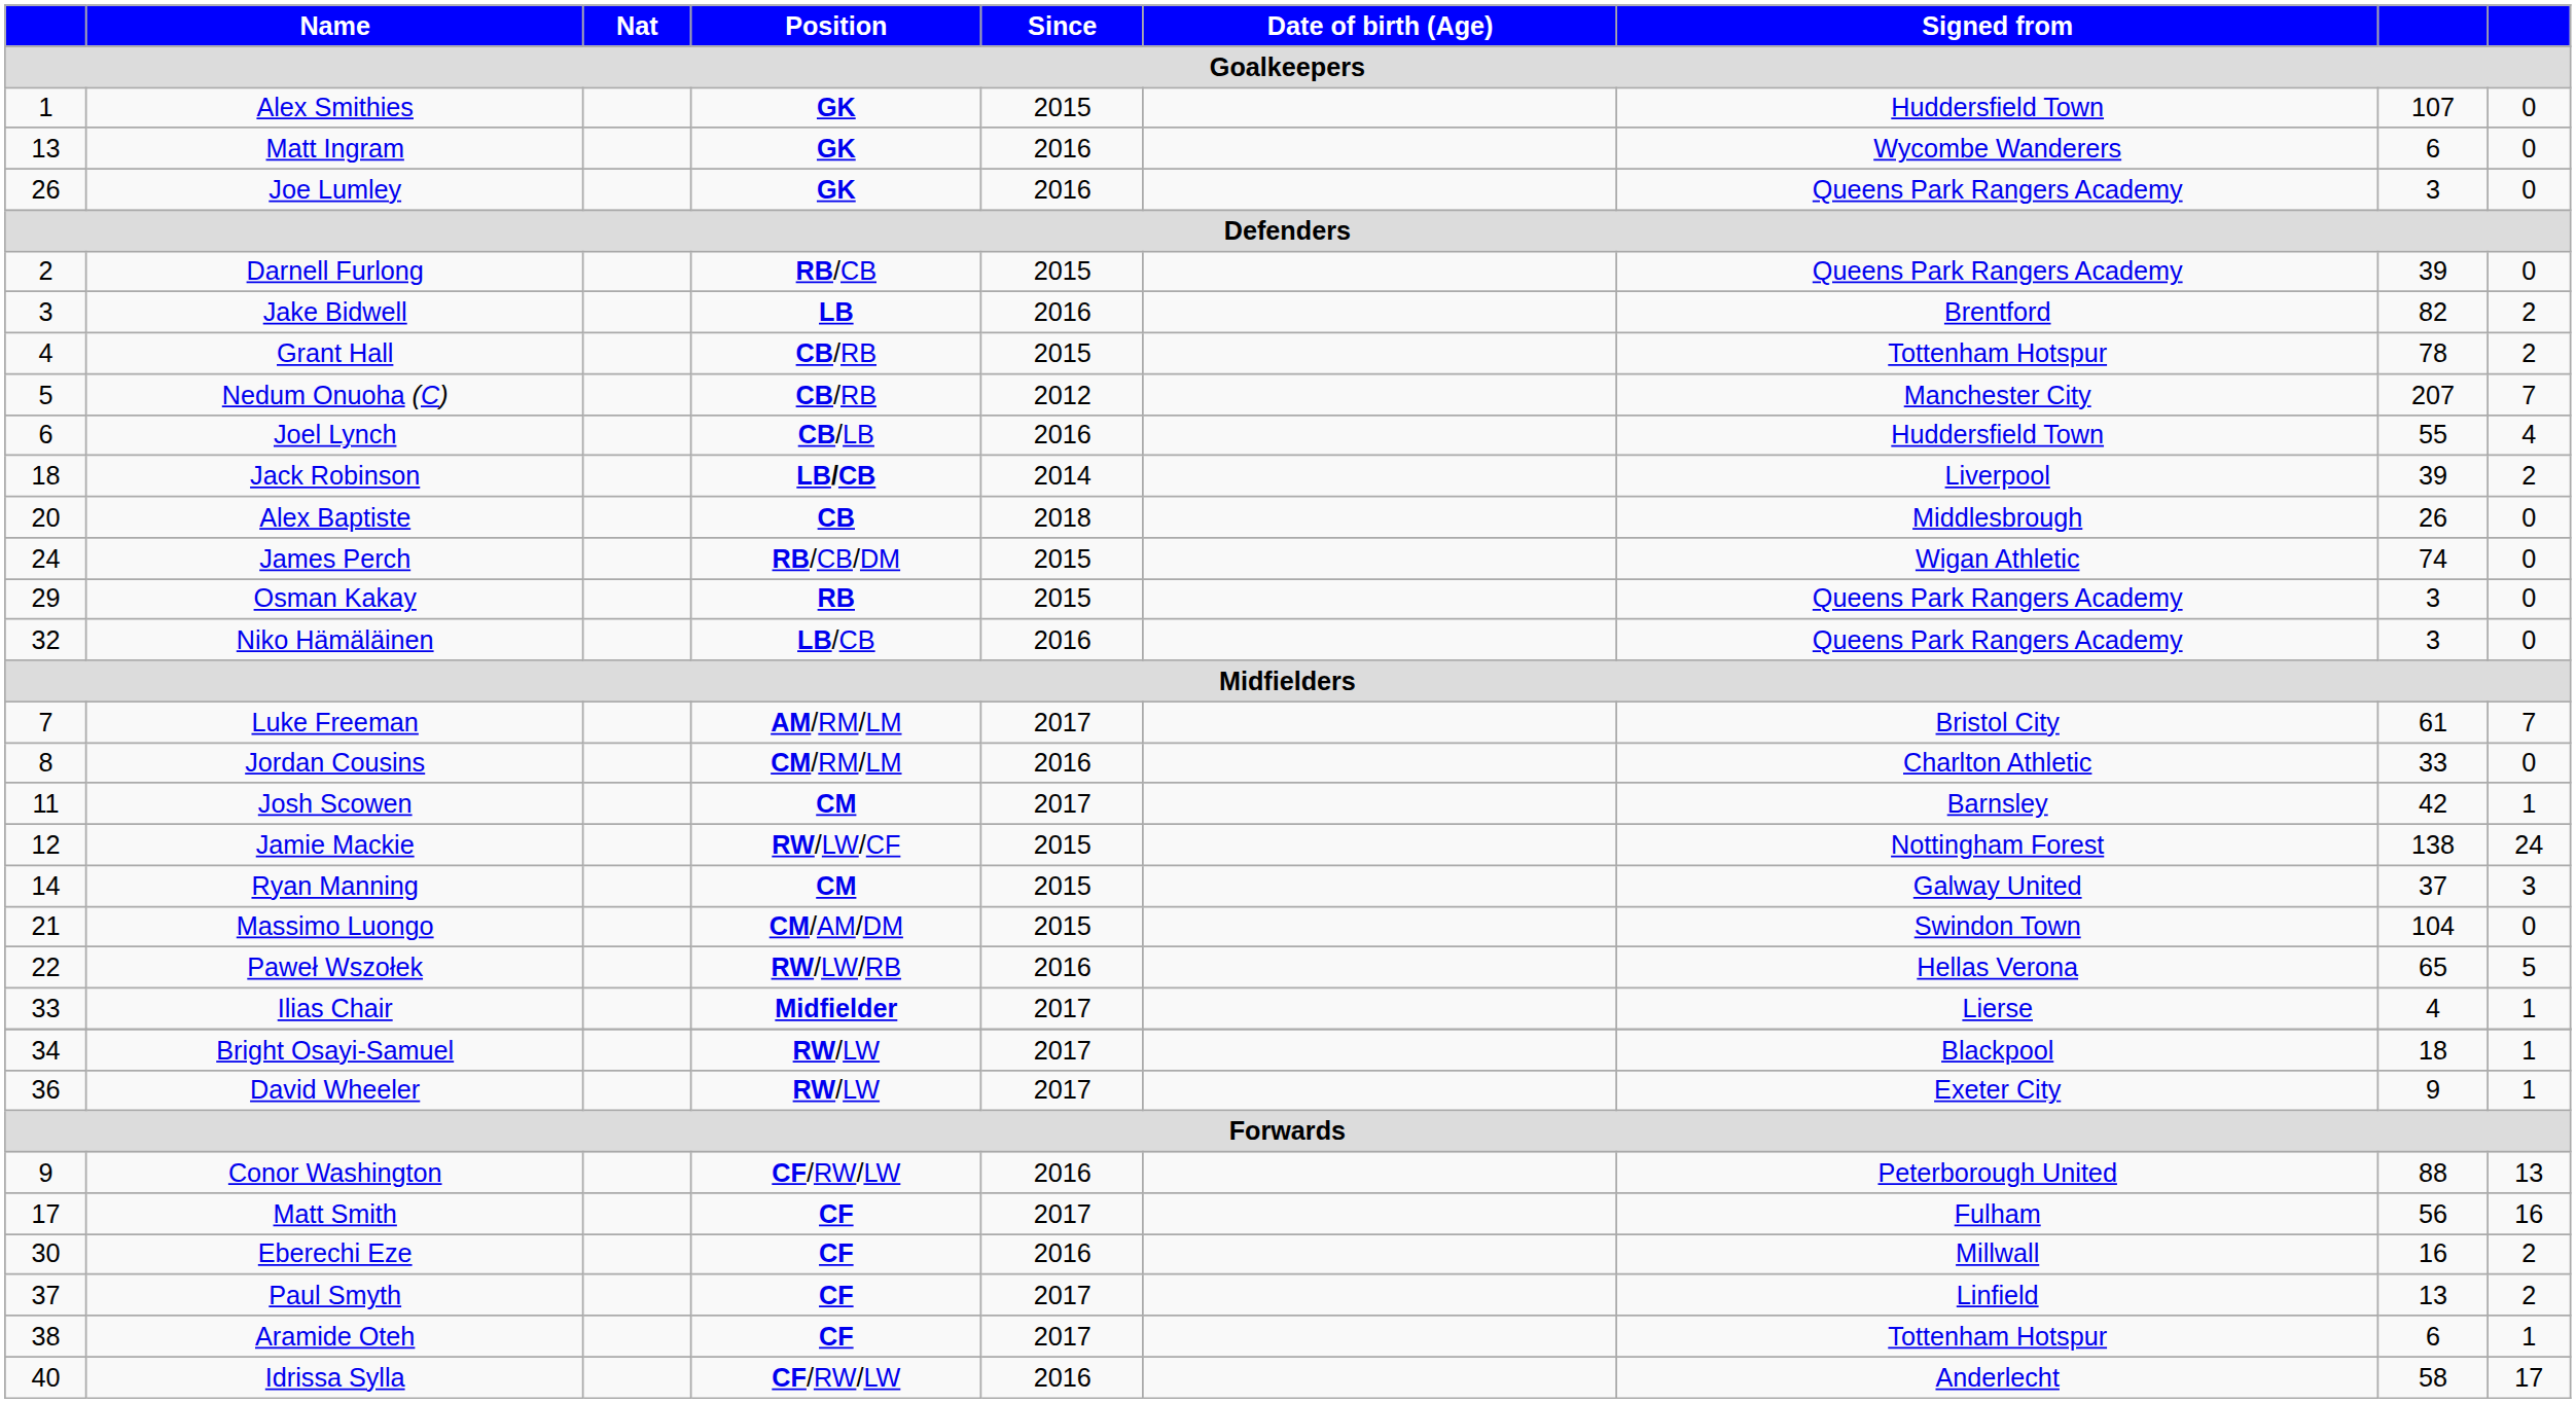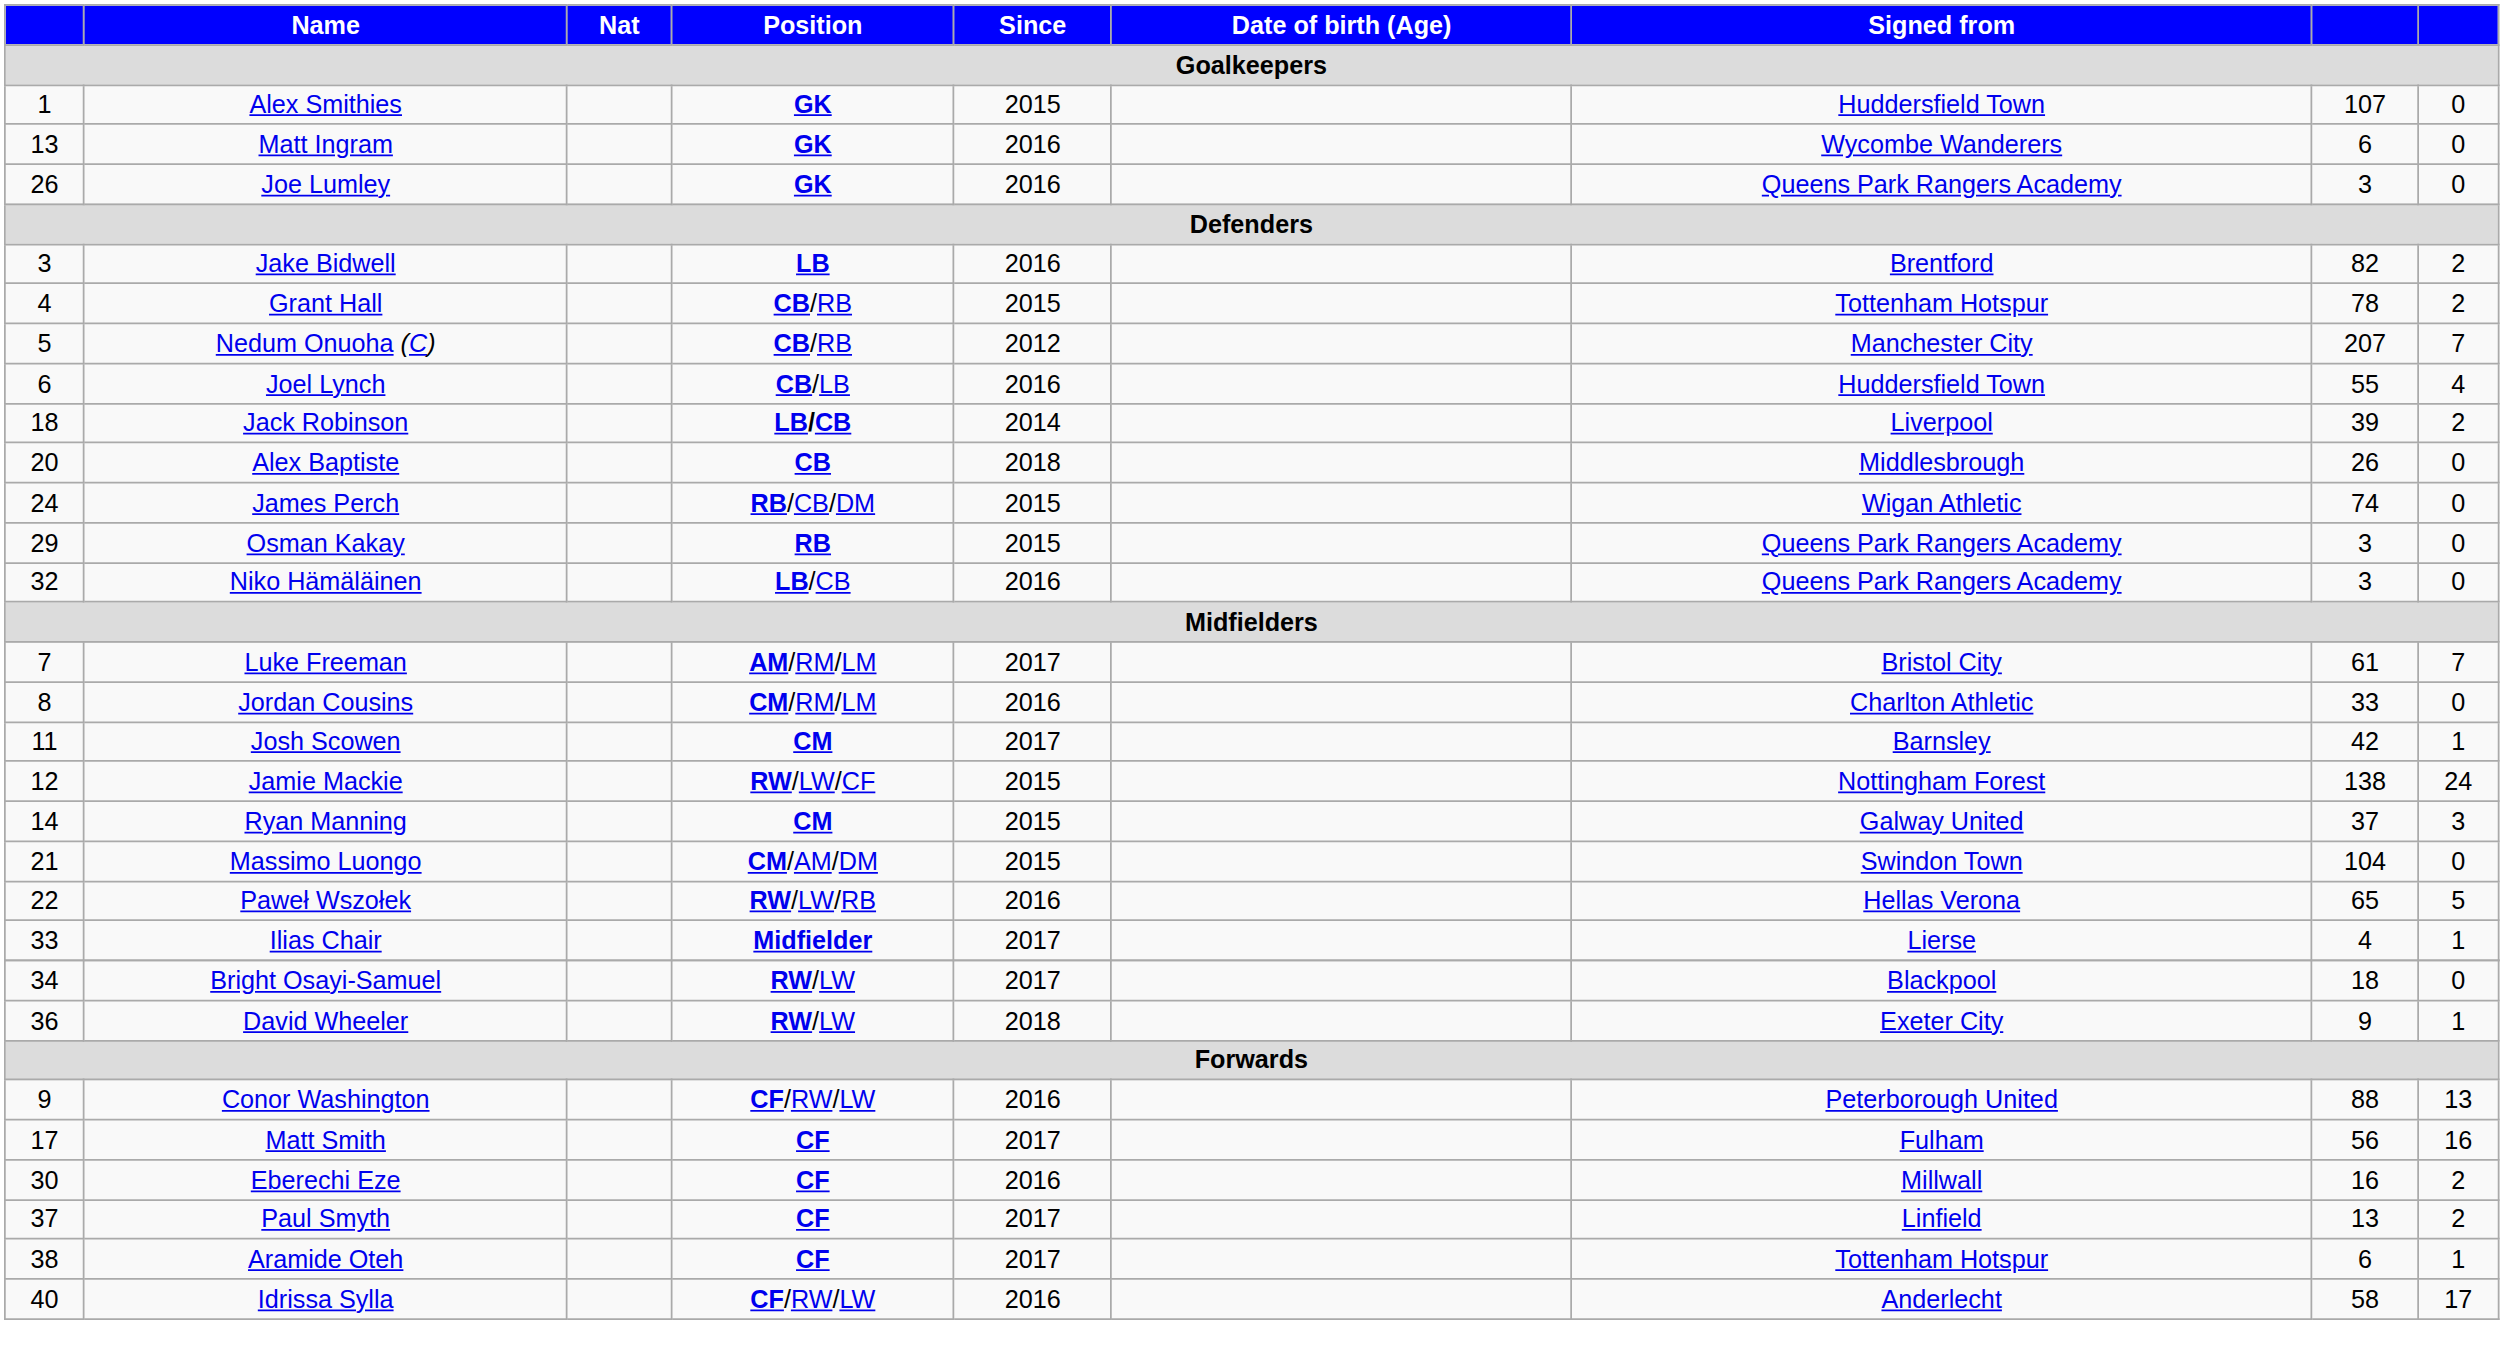 <table class="wikitable" style="text-align:center; font-size:90%; width:90%;">
 <tr>
 <th style="background:#0000FF; color:white; text-align:center;"></th>
 <th style="background:#0000FF; color:white; text-align:center;">Name</th>
 <th style="background:#0000FF; color:white; text-align:center;">Nat</th>
 <th style="background:#0000FF; color:white; text-align:center;">Position</th>
 <th style="background:#0000FF; color:white; text-align:center;">Since</th>
 <th style="background:#0000FF; color:white; text-align:center;">Date of birth (Age)</th>
 <th style="background:#0000FF; color:white; text-align:center;">Signed from</th>
 <th style="background:#0000FF; color:white; text-align:center;"></th>
 <th style="background:#0000FF; color:white; text-align:center;"></th>
 </tr>
 <tr>
 <th colspan="9" style="background:#dcdcdc; text-align:center;">Goalkeepers</th>
 </tr>
 <tr>
 <td>1</td>
 <td><a href='#'>Alex Smithies</a></td>
 <td></td>
 <td><strong><a href='#'>GK</a></strong></td>
 <td>2015</td>
 <td></td>
 <td> <a href='#'>Huddersfield Town</a></td>
 <td>107</td>
 <td>0</td>
 </tr>
 <tr>
 <td>13</td>
 <td><a href='#'>Matt Ingram</a></td>
 <td></td>
 <td><strong><a href='#'>GK</a></strong></td>
 <td>2016</td>
 <td></td>
 <td> <a href='#'>Wycombe Wanderers</a></td>
 <td>6</td>
 <td>0</td>
 </tr>
 <tr>
 <td>26</td>
 <td><a href='#'>Joe Lumley</a></td>
 <td></td>
 <td><strong><a href='#'>GK</a></strong></td>
 <td>2016</td>
 <td></td>
 <td> <a href='#'>Queens Park Rangers Academy</a></td>
 <td>3</td>
 <td>0</td>
 </tr>
 <tr>
 <th colspan="9" style="background:#dcdcdc; text-align:center;">Defenders</th>
-</tr>
-<tr>
-<td>2</td>
-<td><a href='#'>Darnell Furlong</a></td>
-<td></td>
-<td><strong><a href='#'>RB</a></strong>/<a href='#'>CB</a></td>
-<td>2015</td>
-<td></td>
-<td> <a href='#'>Queens Park Rangers Academy</a></td>
-<td>39</td>
-<td>0</td>
 </tr>
 <tr>
 <td>3</td>
 <td><a href='#'>Jake Bidwell</a></td>
 <td></td>
 <td><strong><a href='#'>LB</a></strong></td>
 <td>2016</td>
 <td></td>
 <td> <a href='#'>Brentford</a></td>
 <td>82</td>
 <td>2</td>
 </tr>
 <tr>
 <td>4</td>
 <td><a href='#'>Grant Hall</a></td>
 <td></td>
 <td><strong><a href='#'>CB</a></strong>/<a href='#'>RB</a></td>
 <td>2015</td>
 <td></td>
 <td> <a href='#'>Tottenham Hotspur</a></td>
 <td>78</td>
 <td>2</td>
 </tr>
 <tr>
 <td>5</td>
 <td><a href='#'>Nedum Onuoha</a> <em>(<a href='#'>C</a>)</em></td>
 <td></td>
 <td><strong><a href='#'>CB</a></strong>/<a href='#'>RB</a></td>
 <td>2012</td>
 <td></td>
 <td> <a href='#'>Manchester City</a></td>
 <td>207</td>
 <td>7</td>
 </tr>
 <tr>
 <td>6</td>
 <td><a href='#'>Joel Lynch</a></td>
 <td></td>
 <td><strong><a href='#'>CB</a></strong>/<a href='#'>LB</a></td>
 <td>2016</td>
 <td></td>
 <td> <a href='#'>Huddersfield Town</a></td>
 <td>55</td>
 <td>4</td>
 </tr>
 <tr>
 <td>18</td>
 <td><a href='#'>Jack Robinson</a></td>
 <td></td>
 <td><strong><a href='#'>LB</a>/<a href='#'>CB</a></strong></td>
 <td>2014</td>
 <td></td>
 <td> <a href='#'>Liverpool</a></td>
 <td>39</td>
 <td>2</td>
 </tr>
 <tr>
 <td>20</td>
 <td><a href='#'>Alex Baptiste</a></td>
 <td></td>
 <td><strong><a href='#'>CB</a></strong></td>
 <td>2018</td>
 <td></td>
 <td> <a href='#'>Middlesbrough</a></td>
 <td>26</td>
 <td>0</td>
 </tr>
 <tr>
 <td>24</td>
 <td><a href='#'>James Perch</a></td>
 <td></td>
 <td><strong><a href='#'>RB</a></strong>/<a href='#'>CB</a>/<a href='#'>DM</a></td>
 <td>2015</td>
 <td></td>
 <td> <a href='#'>Wigan Athletic</a></td>
 <td>74</td>
 <td>0</td>
 </tr>
 <tr>
 <td>29</td>
 <td><a href='#'>Osman Kakay</a></td>
 <td></td>
 <td><strong><a href='#'>RB</a></strong></td>
 <td>2015</td>
 <td></td>
 <td> <a href='#'>Queens Park Rangers Academy</a></td>
 <td>3</td>
 <td>0</td>
 </tr>
 <tr>
 <td>32</td>
 <td><a href='#'>Niko Hämäläinen</a></td>
 <td></td>
 <td><strong><a href='#'>LB</a></strong>/<a href='#'>CB</a></td>
 <td>2016</td>
 <td></td>
 <td> <a href='#'>Queens Park Rangers Academy</a></td>
 <td>3</td>
 <td>0</td>
 </tr>
 <tr>
 <th colspan="9" style="background:#dcdcdc; text-align:center;">Midfielders</th>
 </tr>
 <tr>
 <td>7</td>
 <td><a href='#'>Luke Freeman</a></td>
 <td></td>
 <td><strong><a href='#'>AM</a></strong>/<a href='#'>RM</a>/<a href='#'>LM</a></td>
 <td>2017</td>
 <td></td>
 <td> <a href='#'>Bristol City</a></td>
 <td>61</td>
 <td>7</td>
 </tr>
 <tr>
 <td>8</td>
 <td><a href='#'>Jordan Cousins</a></td>
 <td></td>
 <td><strong><a href='#'>CM</a></strong>/<a href='#'>RM</a>/<a href='#'>LM</a></td>
 <td>2016</td>
 <td></td>
 <td> <a href='#'>Charlton Athletic</a></td>
 <td>33</td>
 <td>0</td>
 </tr>
 <tr>
 <td>11</td>
 <td><a href='#'>Josh Scowen</a></td>
 <td></td>
 <td><strong><a href='#'>CM</a></strong></td>
 <td>2017</td>
 <td></td>
 <td> <a href='#'>Barnsley</a></td>
 <td>42</td>
 <td>1</td>
 </tr>
 <tr>
 <td>12</td>
 <td><a href='#'>Jamie Mackie</a></td>
 <td></td>
 <td><strong><a href='#'>RW</a></strong>/<a href='#'>LW</a>/<a href='#'>CF</a></td>
 <td>2015</td>
 <td></td>
 <td> <a href='#'>Nottingham Forest</a></td>
 <td>138</td>
 <td>24</td>
 </tr>
 <tr>
 <td>14</td>
 <td><a href='#'>Ryan Manning</a></td>
 <td></td>
 <td><strong><a href='#'>CM</a></strong></td>
 <td>2015</td>
 <td></td>
 <td> <a href='#'>Galway United</a></td>
 <td>37</td>
 <td>3</td>
 </tr>
 <tr>
 <td>21</td>
 <td><a href='#'>Massimo Luongo</a></td>
 <td></td>
 <td><strong><a href='#'>CM</a></strong>/<a href='#'>AM</a>/<a href='#'>DM</a></td>
 <td>2015</td>
 <td></td>
 <td> <a href='#'>Swindon Town</a></td>
 <td>104</td>
 <td>0</td>
 </tr>
 <tr>
 <td>22</td>
 <td><a href='#'>Paweł Wszołek</a></td>
 <td></td>
 <td><strong><a href='#'>RW</a></strong>/<a href='#'>LW</a>/<a href='#'>RB</a></td>
 <td>2016</td>
 <td></td>
 <td> <a href='#'>Hellas Verona</a></td>
 <td>65</td>
 <td>5</td>
 </tr>
 <tr>
 <td>33</td>
 <td><a href='#'>Ilias Chair</a></td>
 <td></td>
 <td><strong><a href='#'>Midfielder</a></strong></td>
 <td>2017</td>
 <td></td>
 <td> <a href='#'>Lierse</a></td>
 <td>4</td>
 <td>1</td>
 </tr>
 <tr>
 </tr>
 <tr>
 <td>34</td>
 <td><a href='#'>Bright Osayi-Samuel</a></td>
 <td></td>
 <td><strong><a href='#'>RW</a></strong>/<a href='#'>LW</a></td>
 <td>2017</td>
 <td></td>
 <td> <a href='#'>Blackpool</a></td>
 <td>18</td>
-<td>1</td>
+<td>0</td>
 </tr>
 <tr>
 <td>36</td>
 <td><a href='#'>David Wheeler</a></td>
 <td></td>
 <td><strong><a href='#'>RW</a></strong>/<a href='#'>LW</a></td>
-<td>2017</td>
+<td>2018</td>
 <td></td>
 <td> <a href='#'>Exeter City</a></td>
 <td>9</td>
 <td>1</td>
 </tr>
 <tr>
 <th colspan="9" style="background:#dcdcdc; text-align:center;">Forwards</th>
 </tr>
 <tr>
 <td>9</td>
 <td><a href='#'>Conor Washington</a></td>
 <td></td>
 <td><strong><a href='#'>CF</a></strong>/<a href='#'>RW</a>/<a href='#'>LW</a></td>
 <td>2016</td>
 <td></td>
 <td> <a href='#'>Peterborough United</a></td>
 <td>88</td>
 <td>13</td>
 </tr>
 <tr>
 <td>17</td>
 <td><a href='#'>Matt Smith</a></td>
 <td></td>
 <td><strong><a href='#'>CF</a></strong></td>
 <td>2017</td>
 <td></td>
 <td> <a href='#'>Fulham</a></td>
 <td>56</td>
 <td>16</td>
 </tr>
 <tr>
 <td>30</td>
 <td><a href='#'>Eberechi Eze</a></td>
 <td></td>
 <td><strong><a href='#'>CF</a></strong></td>
 <td>2016</td>
 <td></td>
 <td> <a href='#'>Millwall</a></td>
 <td>16</td>
 <td>2</td>
 </tr>
 <tr>
 <td>37</td>
 <td><a href='#'>Paul Smyth</a></td>
 <td></td>
 <td><strong><a href='#'>CF</a></strong></td>
 <td>2017</td>
 <td></td>
 <td> <a href='#'>Linfield</a></td>
 <td>13</td>
 <td>2</td>
 </tr>
 <tr>
 <td>38</td>
 <td><a href='#'>Aramide Oteh</a></td>
 <td></td>
 <td><strong><a href='#'>CF</a></strong></td>
 <td>2017</td>
 <td></td>
 <td> <a href='#'>Tottenham Hotspur</a></td>
 <td>6</td>
 <td>1</td>
 </tr>
 <tr>
 <td>40</td>
 <td><a href='#'>Idrissa Sylla</a></td>
 <td></td>
 <td><strong><a href='#'>CF</a></strong>/<a href='#'>RW</a>/<a href='#'>LW</a></td>
 <td>2016</td>
 <td></td>
 <td> <a href='#'>Anderlecht</a></td>
 <td>58</td>
 <td>17</td>
 </tr>
 </table>
